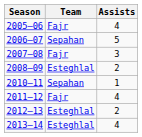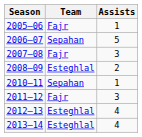 <table class="wikitable" style="text-align: center;">
 <tr>
 <th>Season</th>
 <th>Team</th>
 <th>Assists</th>
 </tr>
 <tr>
 <td><a href='#'>2005–06</a></td>
 <td align="left"><a href='#'>Fajr</a></td>
-<td>4</td>
+<td>1</td>
 </tr>
 <tr>
 <td><a href='#'>2006–07</a></td>
 <td align="left"><a href='#'>Sepahan</a></td>
 <td>5</td>
 </tr>
 <tr>
 <td><a href='#'>2007–08</a></td>
 <td align="left"><a href='#'>Fajr</a></td>
 <td>3</td>
 </tr>
 <tr>
 <td><a href='#'>2008–09</a></td>
 <td align="left"><a href='#'>Esteghlal</a></td>
 <td>2</td>
 </tr>
 <tr>
 <td><a href='#'>2010–11</a></td>
 <td align="left"><a href='#'>Sepahan</a></td>
 <td>1</td>
 </tr>
 <tr>
 <td><a href='#'>2011–12</a></td>
 <td align="left"><a href='#'>Fajr</a></td>
-<td>4</td>
+<td>3</td>
 </tr>
 <tr>
 <td><a href='#'>2012–13</a></td>
 <td align="left"><a href='#'>Esteghlal</a></td>
-<td>2</td>
+<td>4</td>
 </tr>
 <tr>
 <td><a href='#'>2013–14</a></td>
 <td align="left"><a href='#'>Esteghlal</a></td>
 <td>4</td>
 </tr>
 </table>
